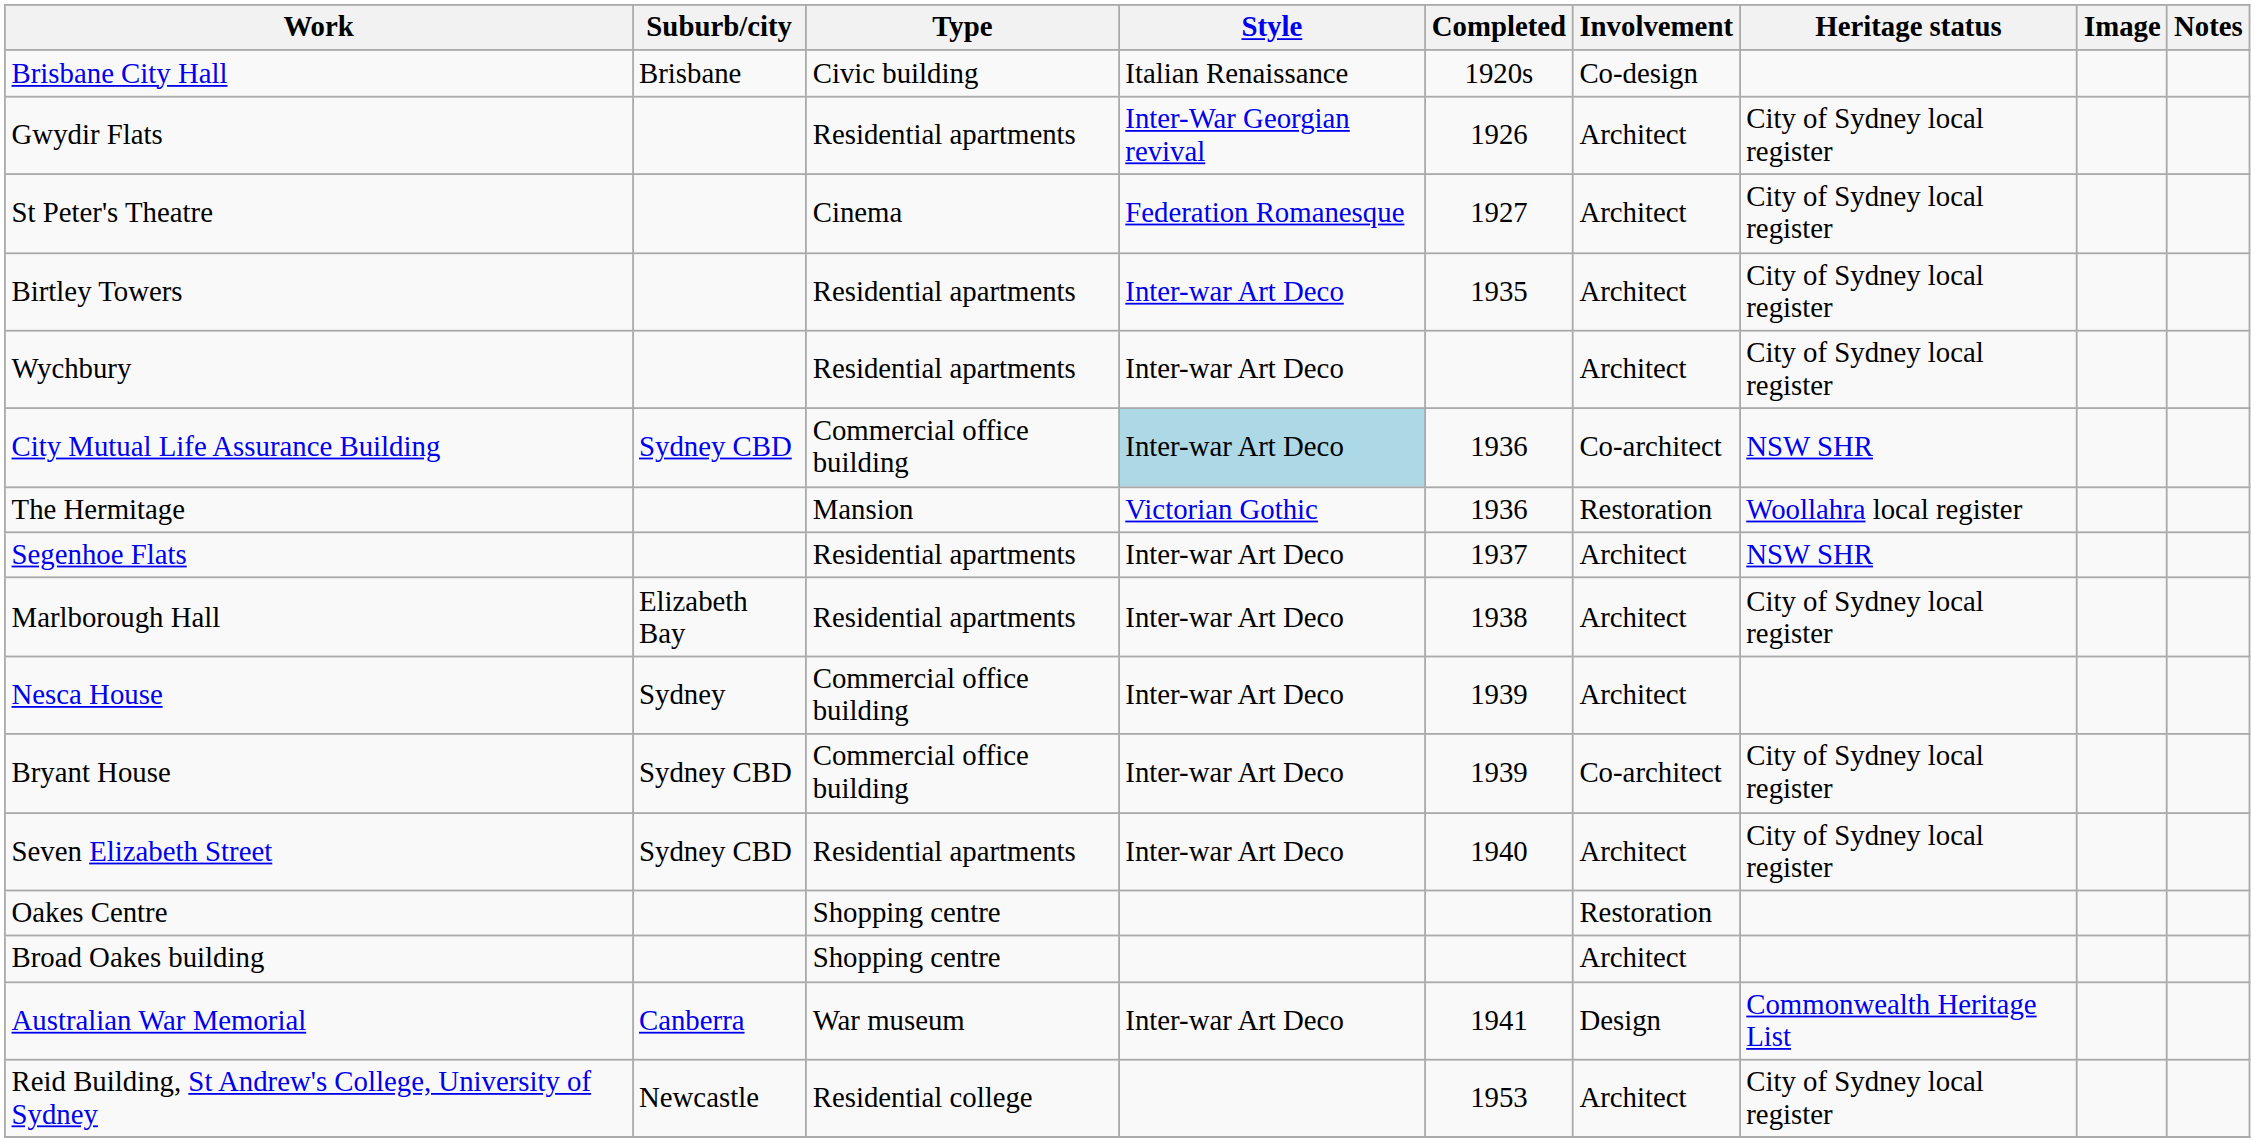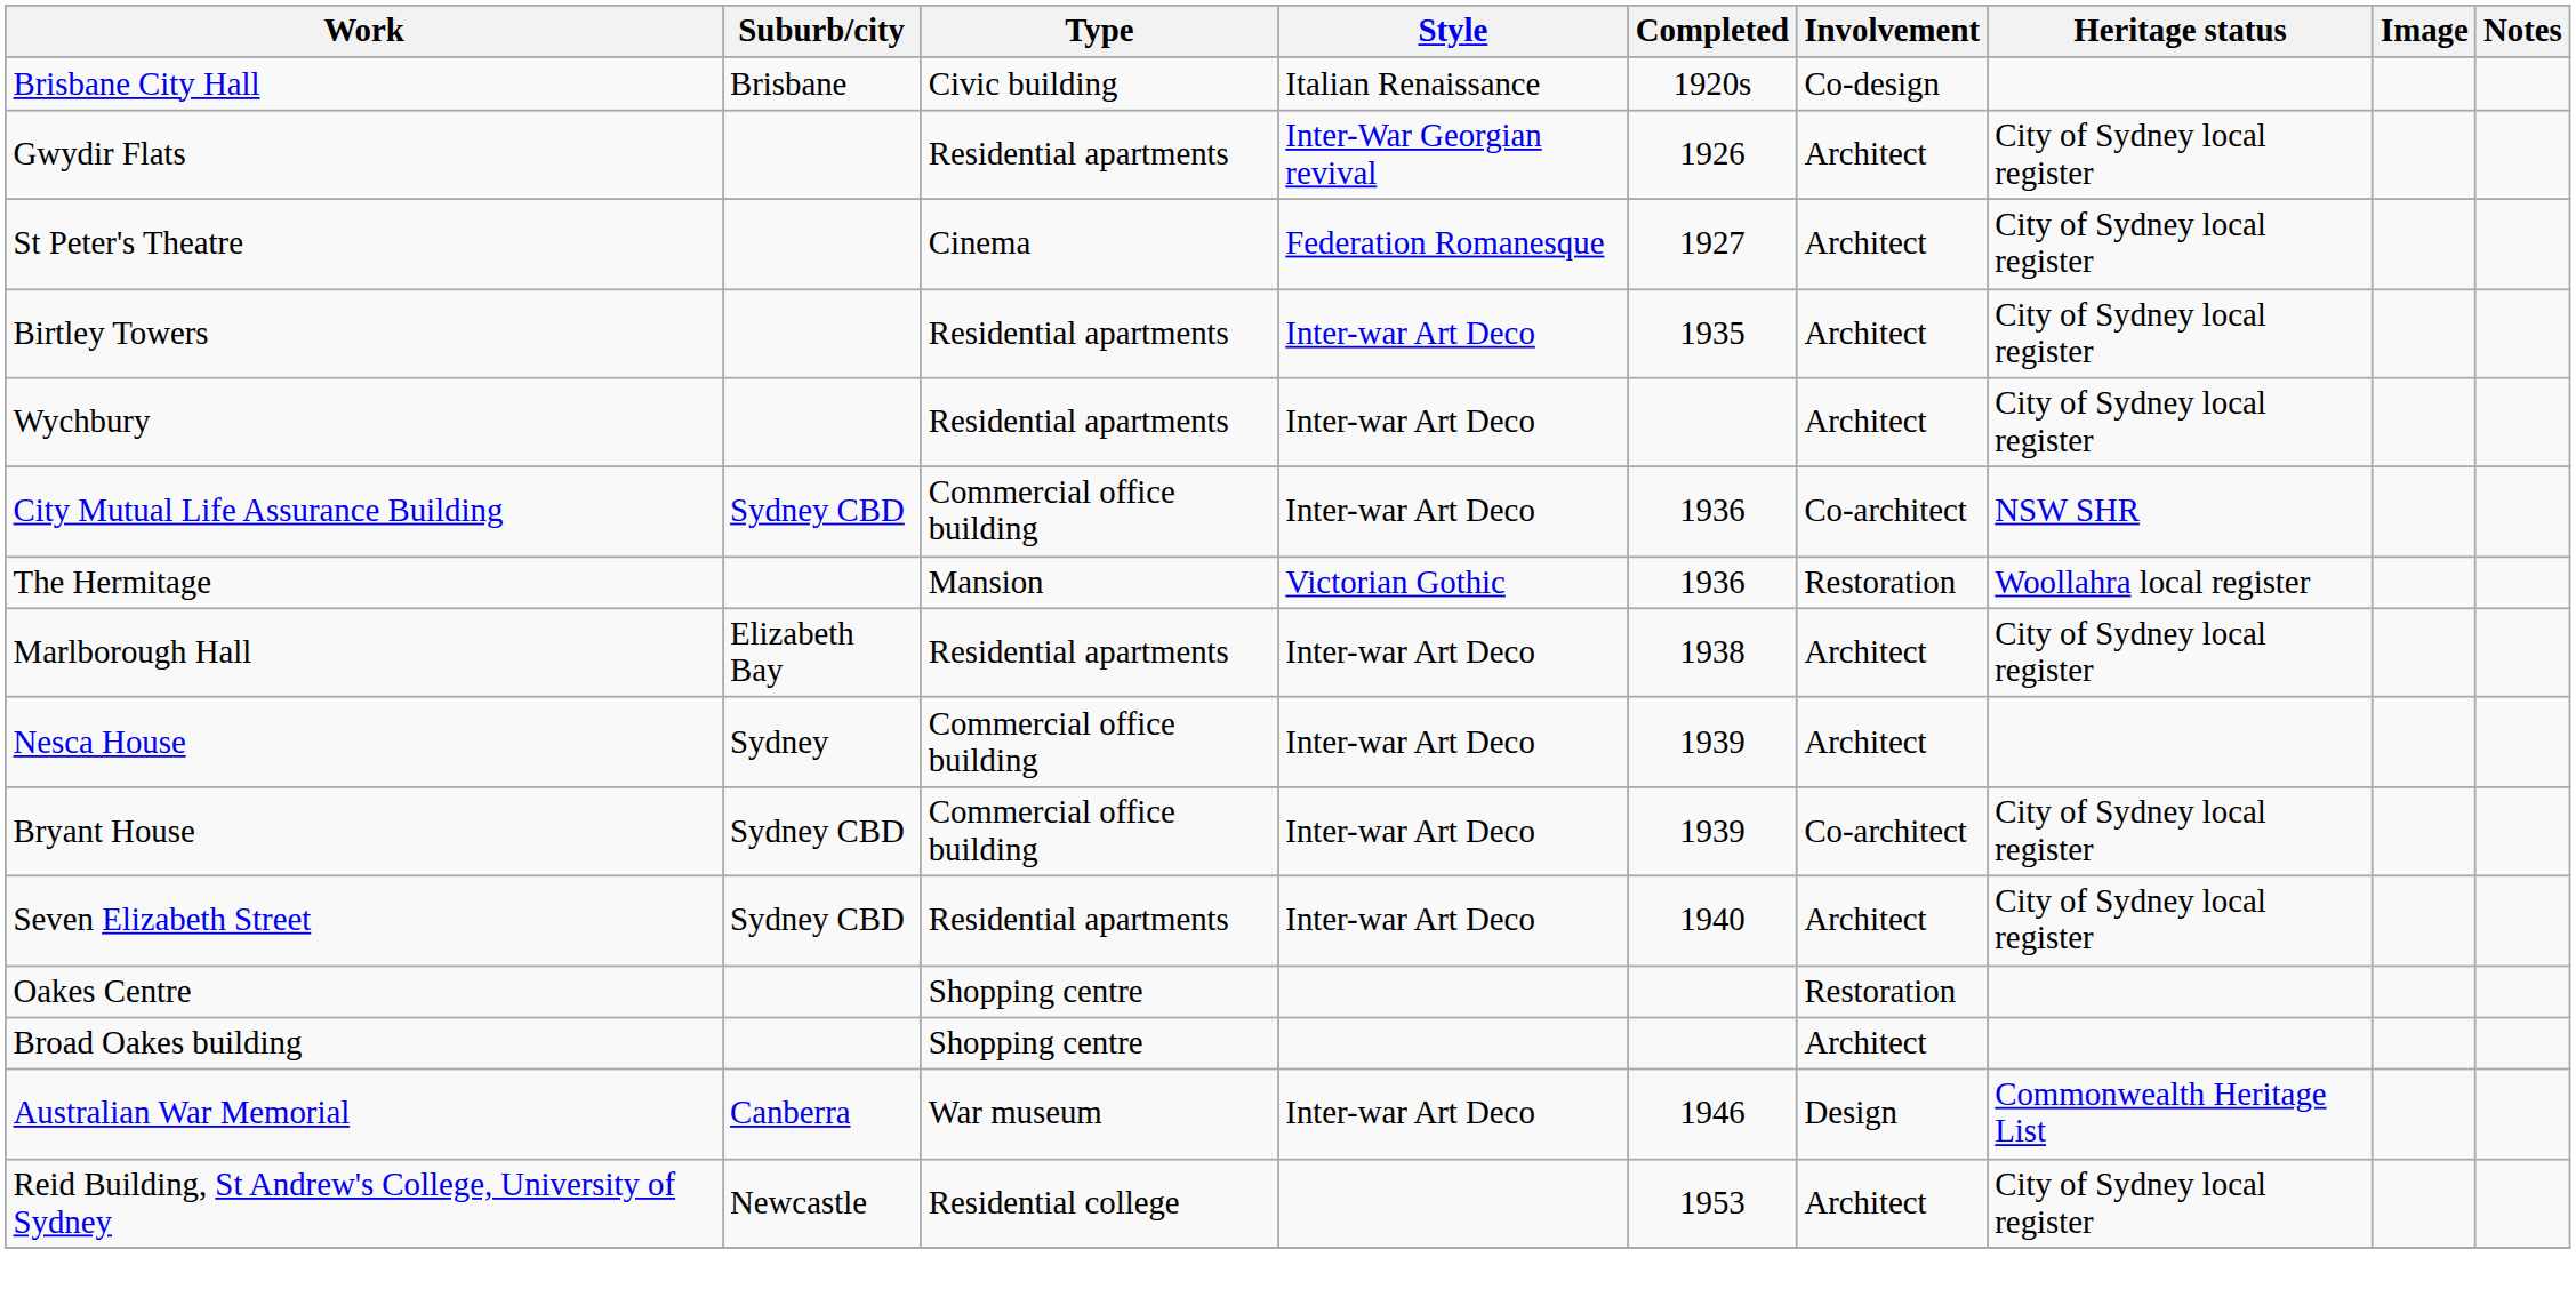 <table class="wikitable sortable">
 <tr>
 <th>Work</th>
 <th>Suburb/city</th>
 <th>Type</th>
 <th><a href='#'>Style</a></th>
 <th>Completed</th>
 <th>Involvement</th>
 <th>Heritage status</th>
 <th>Image</th>
 <th>Notes</th>
 </tr>
 <tr>
 <td><a href='#'>Brisbane City Hall</a></td>
 <td>Brisbane</td>
 <td>Civic building</td>
 <td>Italian Renaissance</td>
 <td align=center>1920s</td>
 <td>Co-design</td>
 <td></td>
 <td></td>
 <td></td>
 </tr>
 <tr>
 <td>Gwydir Flats</td>
 <td></td>
 <td>Residential apartments</td>
 <td><a href='#'>Inter-War Georgian revival</a></td>
 <td align=center>1926</td>
 <td>Architect</td>
 <td>City of Sydney local register</td>
 <td></td>
 <td></td>
 </tr>
 <tr>
 <td>St Peter's Theatre</td>
 <td></td>
 <td>Cinema</td>
 <td><a href='#'>Federation Romanesque</a></td>
 <td align=center>1927</td>
 <td>Architect</td>
 <td>City of Sydney local register</td>
 <td></td>
 <td></td>
 </tr>
 <tr>
 <td>Birtley Towers</td>
 <td></td>
 <td>Residential apartments</td>
 <td><a href='#'>Inter-war Art Deco</a></td>
 <td align=center>1935</td>
 <td>Architect</td>
 <td>City of Sydney local register</td>
 <td></td>
 <td></td>
 </tr>
 <tr>
 <td>Wychbury</td>
 <td></td>
 <td>Residential apartments</td>
 <td>Inter-war Art Deco</td>
 <td align=center></td>
 <td>Architect</td>
 <td>City of Sydney local register</td>
 <td></td>
 <td></td>
 </tr>
 <tr>
 <td><a href='#'>City Mutual Life Assurance Building</a></td>
 <td><a href='#'>Sydney CBD</a></td>
 <td>Commercial office building</td>
-<td style="background: lightblue;">Inter-war Art Deco</td>
+<td>Inter-war Art Deco</td>
 <td align=center>1936</td>
 <td>Co-architect</td>
 <td><a href='#'>NSW SHR</a></td>
 <td></td>
 <td></td>
 </tr>
 <tr>
 <td>The Hermitage</td>
 <td></td>
 <td>Mansion</td>
 <td><a href='#'>Victorian Gothic</a></td>
 <td align=center>1936</td>
 <td>Restoration<br></td>
 <td><a href='#'>Woollahra</a> local register</td>
-<td></td>
-<td></td>
-</tr>
-<tr>
-<td><a href='#'>Segenhoe Flats</a></td>
-<td></td>
-<td>Residential apartments</td>
-<td>Inter-war Art Deco</td>
-<td align=center>1937</td>
-<td>Architect</td>
-<td><a href='#'>NSW SHR</a></td>
 <td></td>
 <td></td>
 </tr>
 <tr>
 <td>Marlborough Hall</td>
 <td>Elizabeth Bay</td>
 <td>Residential apartments</td>
 <td>Inter-war Art Deco</td>
 <td align=center>1938</td>
 <td>Architect</td>
 <td>City of Sydney local register</td>
 <td></td>
 <td></td>
 </tr>
 <tr>
 <td><a href='#'>Nesca House</a></td>
 <td>Sydney</td>
 <td>Commercial office building</td>
 <td>Inter-war Art Deco</td>
 <td align=center>1939</td>
 <td>Architect</td>
 <td></td>
 <td></td>
 <td></td>
 </tr>
 <tr>
 <td>Bryant House</td>
 <td>Sydney CBD</td>
 <td>Commercial office building</td>
 <td>Inter-war Art Deco</td>
 <td align=center>1939</td>
 <td>Co-architect</td>
 <td>City of Sydney local register</td>
 <td></td>
 <td></td>
 </tr>
 <tr>
 <td>Seven <a href='#'>Elizabeth Street</a></td>
 <td>Sydney CBD</td>
 <td>Residential apartments</td>
 <td>Inter-war Art Deco</td>
 <td align=center>1940</td>
 <td>Architect</td>
 <td>City of Sydney local register</td>
 <td></td>
 <td></td>
 </tr>
 <tr>
 <td>Oakes Centre</td>
 <td></td>
 <td>Shopping centre</td>
 <td></td>
 <td align=center></td>
 <td>Restoration<br></td>
 <td></td>
 <td></td>
 <td></td>
 </tr>
 <tr>
 <td>Broad Oakes building</td>
 <td></td>
 <td>Shopping centre</td>
 <td></td>
 <td align=center></td>
 <td>Architect</td>
 <td></td>
 <td></td>
 <td></td>
 </tr>
 <tr>
 <td><a href='#'>Australian War Memorial</a></td>
 <td><a href='#'>Canberra</a></td>
 <td>War museum</td>
 <td>Inter-war Art Deco</td>
-<td align=center>1941<br></td>
+<td align=center>1946<br></td>
 <td>Design</td>
 <td><a href='#'>Commonwealth Heritage List</a></td>
 <td></td>
 <td></td>
 </tr>
 <tr>
 <td>Reid Building, <a href='#'>St Andrew's College, University of Sydney</a></td>
 <td>Newcastle</td>
 <td>Residential college</td>
 <td></td>
 <td align=center>1953</td>
 <td>Architect</td>
 <td>City of Sydney local register</td>
 <td></td>
 <td></td>
 </tr>
 <tr>
 </tr>
 </table>
